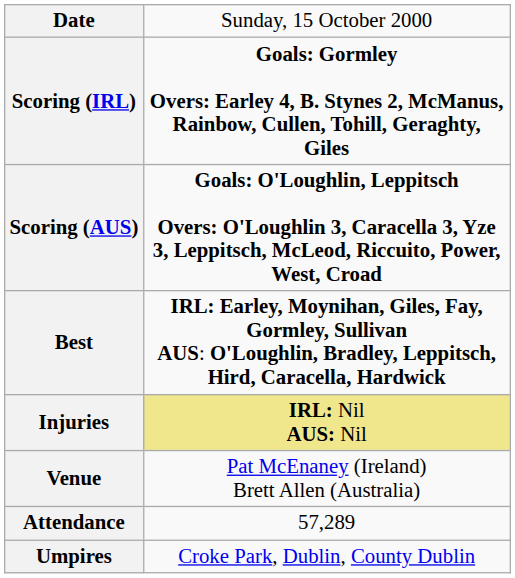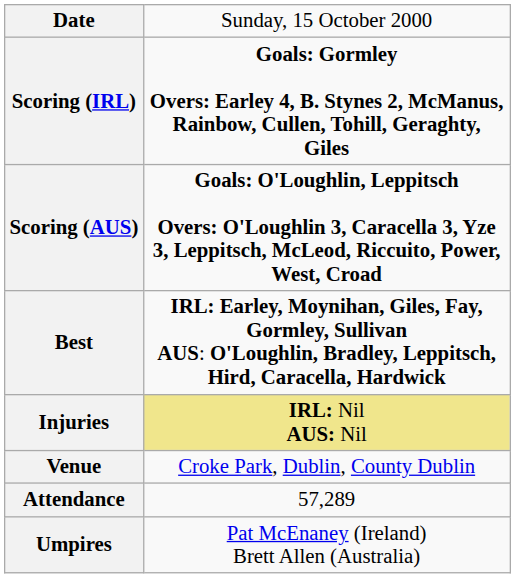 <table class="wikitable">
 <tr>
 <th>Date</th>
 <td style="width:275px; text-align:center;">Sunday, 15 October 2000</td>
 </tr>
 <tr>
 <th>Scoring (<a href='#'>IRL</a>)</th>
 <td style="width:275px; text-align:center;"><strong>Goals: Gormley</strong> <br><br><strong>Overs: Earley 4, B. Stynes 2, McManus, Rainbow, Cullen, Tohill, Geraghty, Giles</strong></td>
 </tr>
 <tr>
 <th>Scoring (<a href='#'>AUS</a>)</th>
 <td style="width:275px; text-align:center;"><strong>Goals: O'Loughlin, Leppitsch</strong><br><br><strong>Overs: O'Loughlin 3, Caracella 3, Yze 3, Leppitsch, McLeod, Riccuito, Power, West, Croad</strong></td>
 </tr>
 <tr>
 <th>Best</th>
 <td style="width:275px; text-align:center;"><strong>IRL: Earley, Moynihan, Giles, Fay, Gormley, Sullivan</strong><br> <strong>AUS</strong>: <strong>O'Loughlin, Bradley, Leppitsch, Hird, Caracella, Hardwick</strong></td>
 </tr>
 <tr>
 <th>Injuries</th>
 <td style="background: khaki; width:275px; text-align:center;"><strong>IRL:</strong> Nil <br> <strong>AUS:</strong> Nil</td>
 </tr>
 <tr>
 <th>Venue</th>
-<td style="width:275px; text-align:center;"><a href='#'>Pat McEnaney</a> (Ireland) <br> Brett Allen (Australia)</td>
+<td style="width:275px; text-align:center;"><a href='#'>Croke Park</a>, <a href='#'>Dublin</a>, <a href='#'>County Dublin</a></td>
 </tr>
 <tr>
 <th>Attendance</th>
 <td style="width:275px; text-align:center;">57,289</td>
 </tr>
 <tr>
 <th>Umpires</th>
-<td style="width:275px; text-align:center;"><a href='#'>Croke Park</a>, <a href='#'>Dublin</a>, <a href='#'>County Dublin</a></td>
+<td style="width:275px; text-align:center;"><a href='#'>Pat McEnaney</a> (Ireland) <br> Brett Allen (Australia)</td>
 </tr>
 </table>
